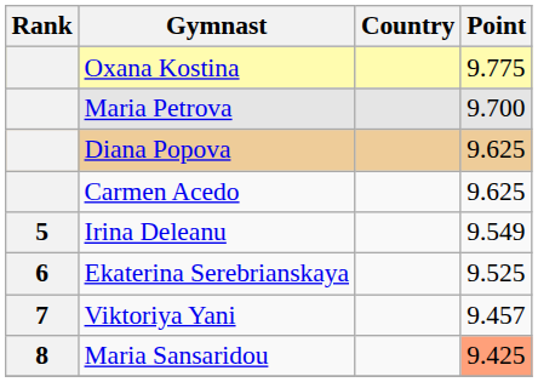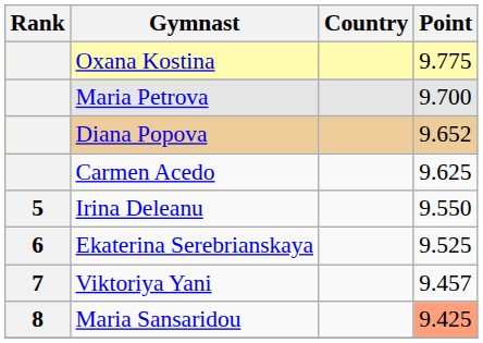 <table class="wikitable sortable">
 <tr>
 <th>Rank</th>
 <th>Gymnast</th>
 <th>Country</th>
 <th>Point</th>
 </tr>
 <tr bgcolor=fffcaf>
 <th></th>
 <td><a href='#'>Oxana Kostina</a></td>
 <td></td>
 <td>9.775</td>
 </tr>
 <tr bgcolor=e5e5e5>
 <th></th>
 <td><a href='#'>Maria Petrova</a></td>
 <td></td>
 <td>9.700</td>
 </tr>
 <tr bgcolor=eecc99>
 <th></th>
 <td><a href='#'>Diana Popova</a></td>
 <td></td>
-<td>9.625</td>
+<td>9.652</td>
 </tr>
 <tr>
 <th></th>
 <td><a href='#'>Carmen Acedo</a></td>
 <td></td>
 <td>9.625</td>
 </tr>
 <tr>
 <th>5</th>
 <td><a href='#'>Irina Deleanu</a></td>
 <td></td>
-<td>9.549</td>
+<td>9.550</td>
 </tr>
 <tr>
 <th>6</th>
 <td><a href='#'>Ekaterina Serebrianskaya</a></td>
 <td></td>
 <td>9.525</td>
 </tr>
 <tr>
 <th>7</th>
 <td><a href='#'>Viktoriya Yani</a></td>
 <td></td>
 <td>9.457</td>
 </tr>
 <tr>
 <th>8</th>
 <td><a href='#'>Maria Sansaridou</a></td>
 <td></td>
 <td style="background: lightsalmon;">9.425</td>
 </tr>
 <tr>
 </tr>
 </table>
